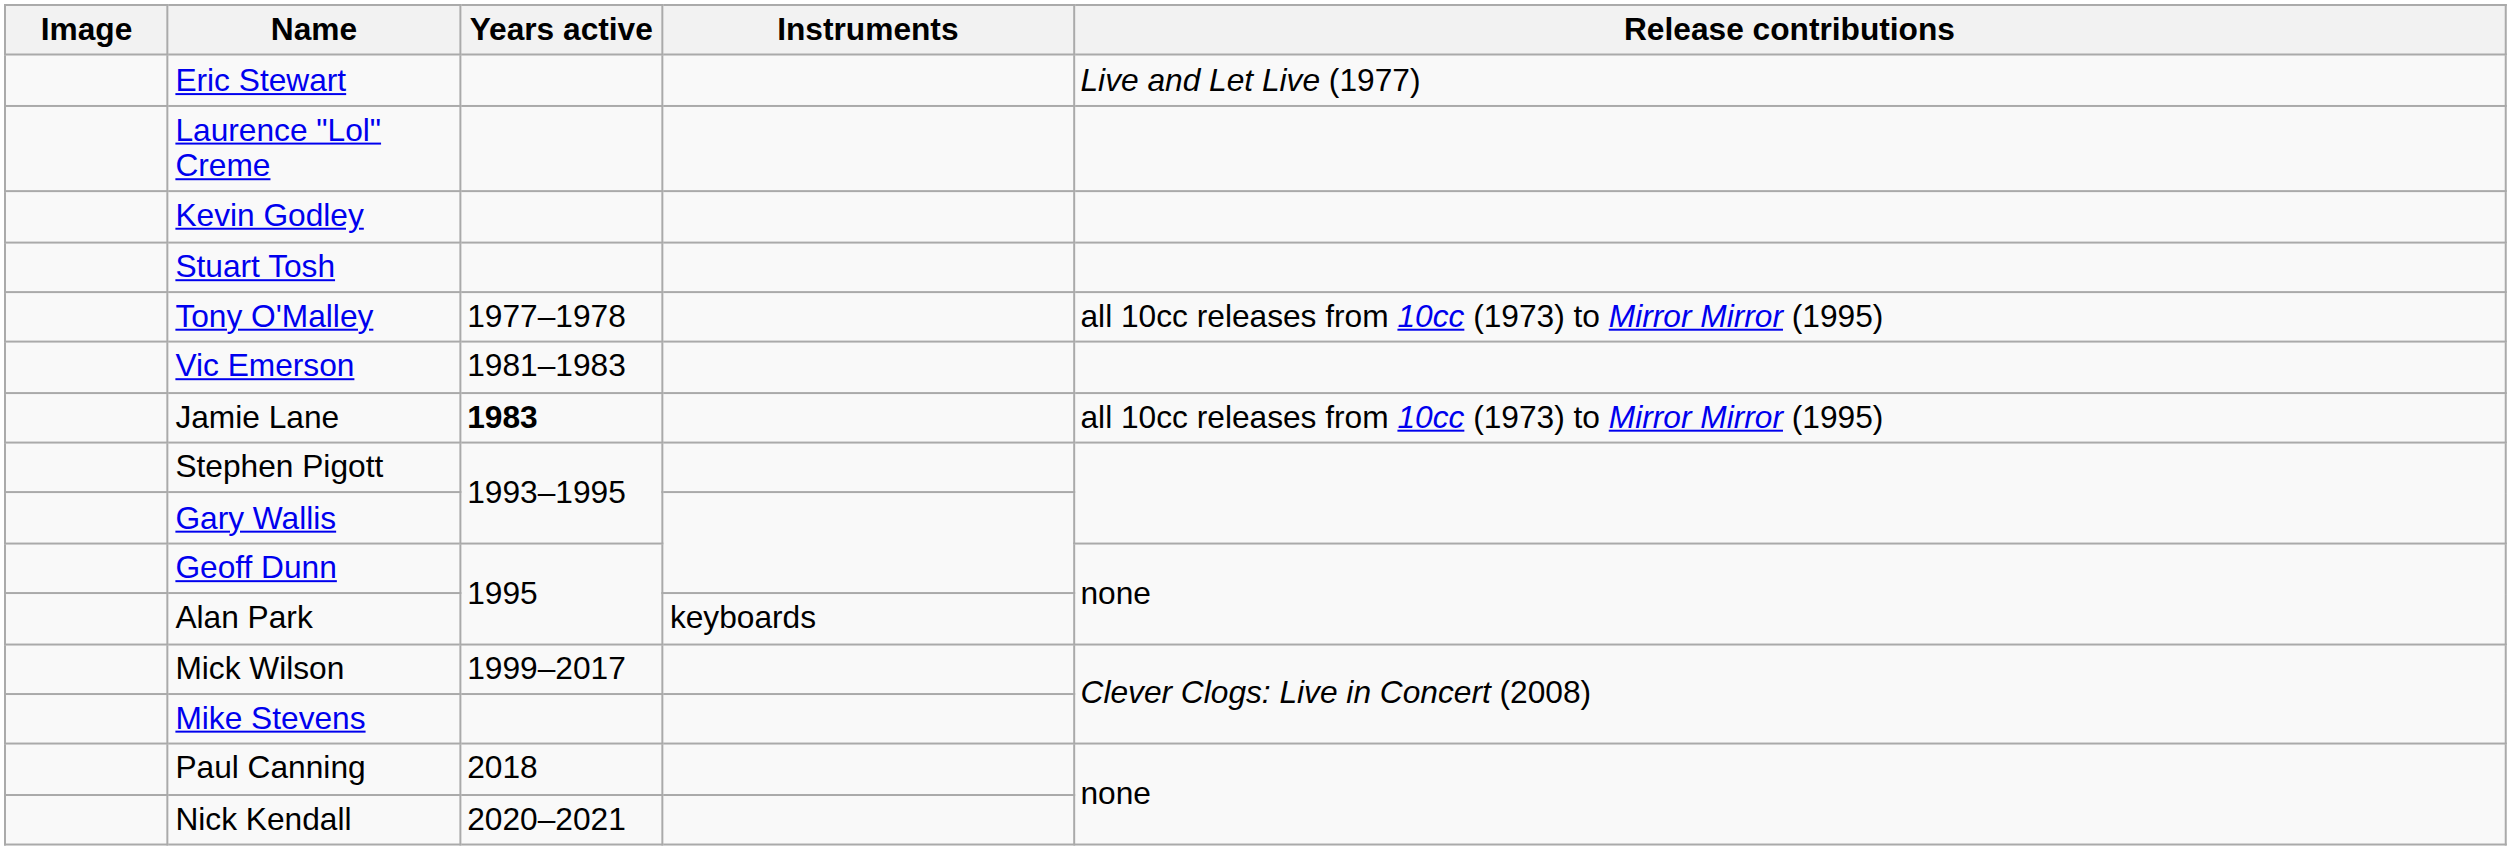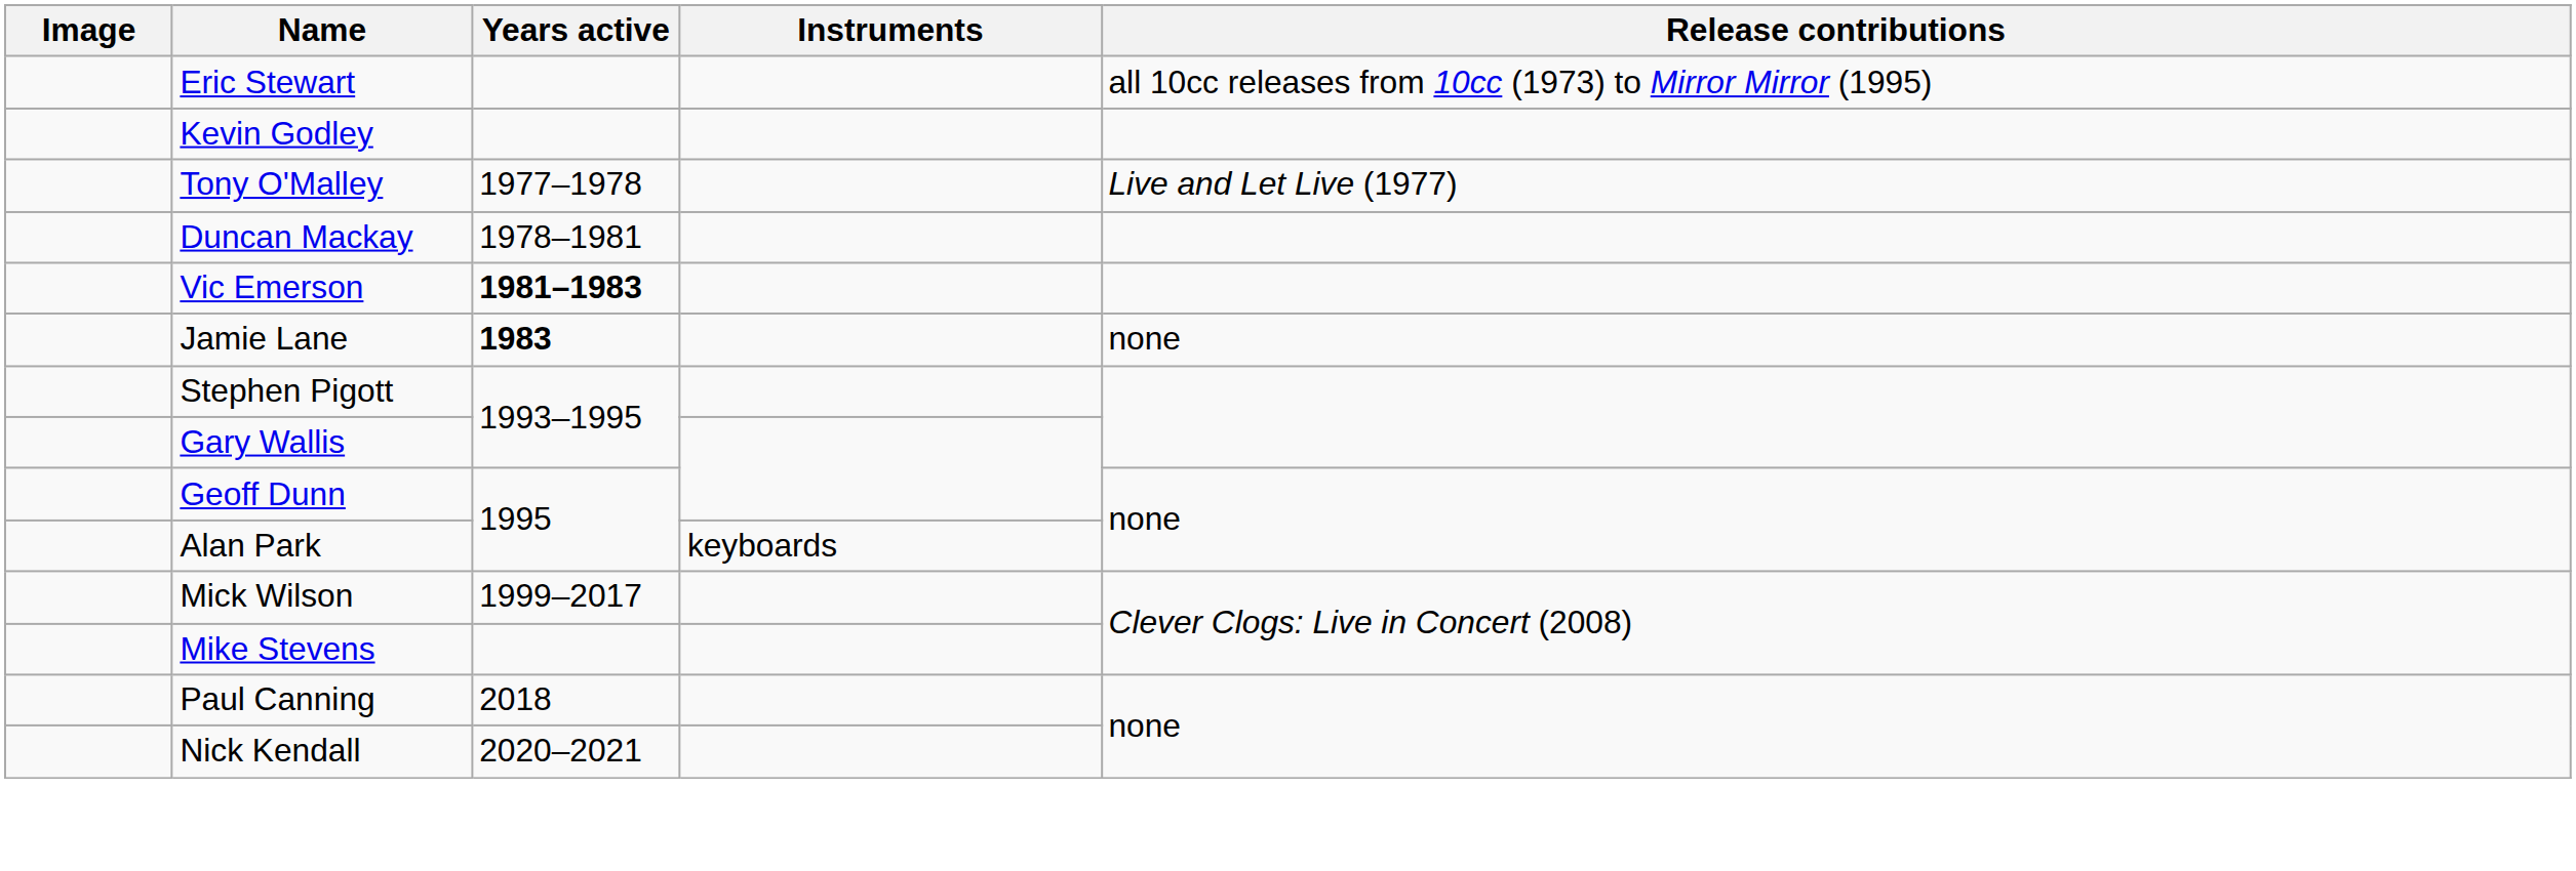 <table class="wikitable" border="1" width=100%>
 <tr>
 <th width="75">Image</th>
 <th width="140">Name</th>
 <th width="95">Years active</th>
 <th width="200">Instruments</th>
 <th>Release contributions</th>
 </tr>
 <tr>
 <td></td>
 <td><a href='#'>Eric Stewart</a></td>
 <td></td>
 <td></td>
-<td><em>Live and Let Live</em> (1977)</td>
-</tr>
-<tr>
-<td></td>
-<td><a href='#'>Laurence "Lol" Creme</a></td>
-<td></td>
-<td></td>
-<td></td>
+<td>all 10cc releases from <em><a href='#'>10cc</a></em> (1973) to <em><a href='#'>Mirror Mirror</a></em> (1995)</td>
 </tr>
 <tr>
 <td></td>
 <td><a href='#'>Kevin Godley</a></td>
 <td></td>
 <td></td>
 <td></td>
 </tr>
 <tr>
 <td></td>
-<td><a href='#'>Stuart Tosh</a></td>
+<td><a href='#'>Tony O'Malley</a></td>
+<td>1977–1978</td>
 <td></td>
+<td><em>Live and Let Live</em> (1977)</td>
+</tr>
+<tr>
+<td></td>
+<td><a href='#'>Duncan Mackay</a></td>
+<td>1978–1981</td>
 <td></td>
 <td></td>
 </tr>
 <tr>
 <td></td>
-<td><a href='#'>Tony O'Malley</a></td>
-<td>1977–1978</td>
-<td></td>
-<td>all 10cc releases from <em><a href='#'>10cc</a></em> (1973) to <em><a href='#'>Mirror Mirror</a></em> (1995)</td>
-</tr>
-<tr>
-<td></td>
 <td><a href='#'>Vic Emerson</a></td>
-<td>1981–1983<br></td>
+<td><strong>1981–1983<br></strong></td>
 <td></td>
 <td></td>
 </tr>
 <tr>
 <td></td>
 <td>Jamie Lane</td>
 <td><strong>1983</strong></td>
 <td></td>
-<td>all 10cc releases from <em><a href='#'>10cc</a></em> (1973) to <em><a href='#'>Mirror Mirror</a></em> (1995)</td>
+<td>none</td>
 </tr>
 <tr>
 <td></td>
 <td>Stephen Pigott</td>
 <td rowspan="2">1993–1995</td>
 <td></td>
 <td rowspan="2"></td>
 </tr>
 <tr>
 <td></td>
 <td><a href='#'>Gary Wallis</a></td>
 <td rowspan="2"></td>
 </tr>
 <tr>
 <td></td>
 <td><a href='#'>Geoff Dunn</a></td>
 <td rowspan="2">1995</td>
 <td rowspan="2">none</td>
 </tr>
 <tr>
 <td></td>
 <td>Alan Park</td>
 <td>keyboards</td>
 </tr>
 <tr>
 <td></td>
 <td>Mick Wilson</td>
 <td>1999–2017</td>
 <td></td>
 <td rowspan="2"><em>Clever Clogs: Live in Concert</em> (2008)</td>
 </tr>
 <tr>
 <td></td>
 <td><a href='#'>Mike Stevens</a></td>
 <td></td>
 <td></td>
 </tr>
 <tr>
 <td></td>
 <td>Paul Canning</td>
 <td>2018</td>
 <td></td>
 <td rowspan="2">none</td>
 </tr>
 <tr>
 <td></td>
 <td>Nick Kendall</td>
 <td>2020–2021 </td>
 <td></td>
 </tr>
 </table>
